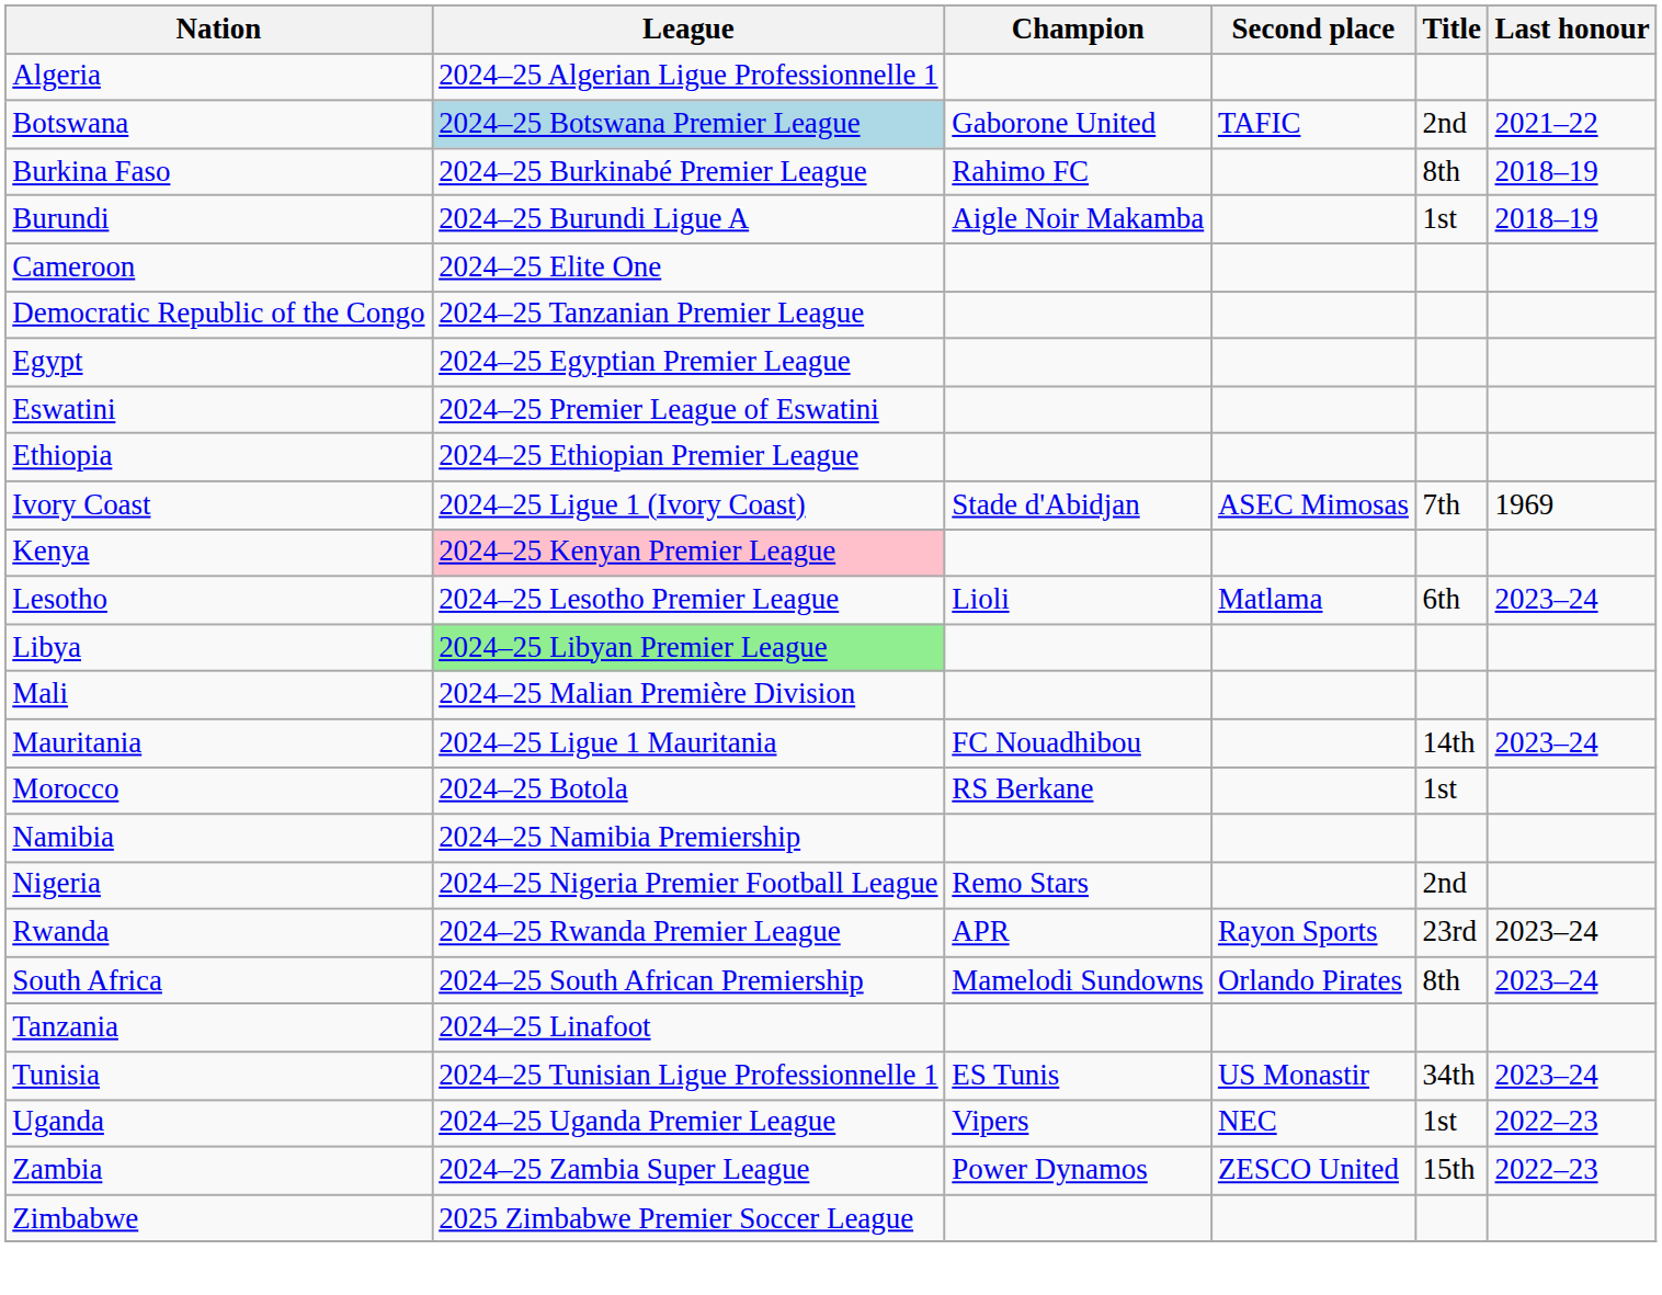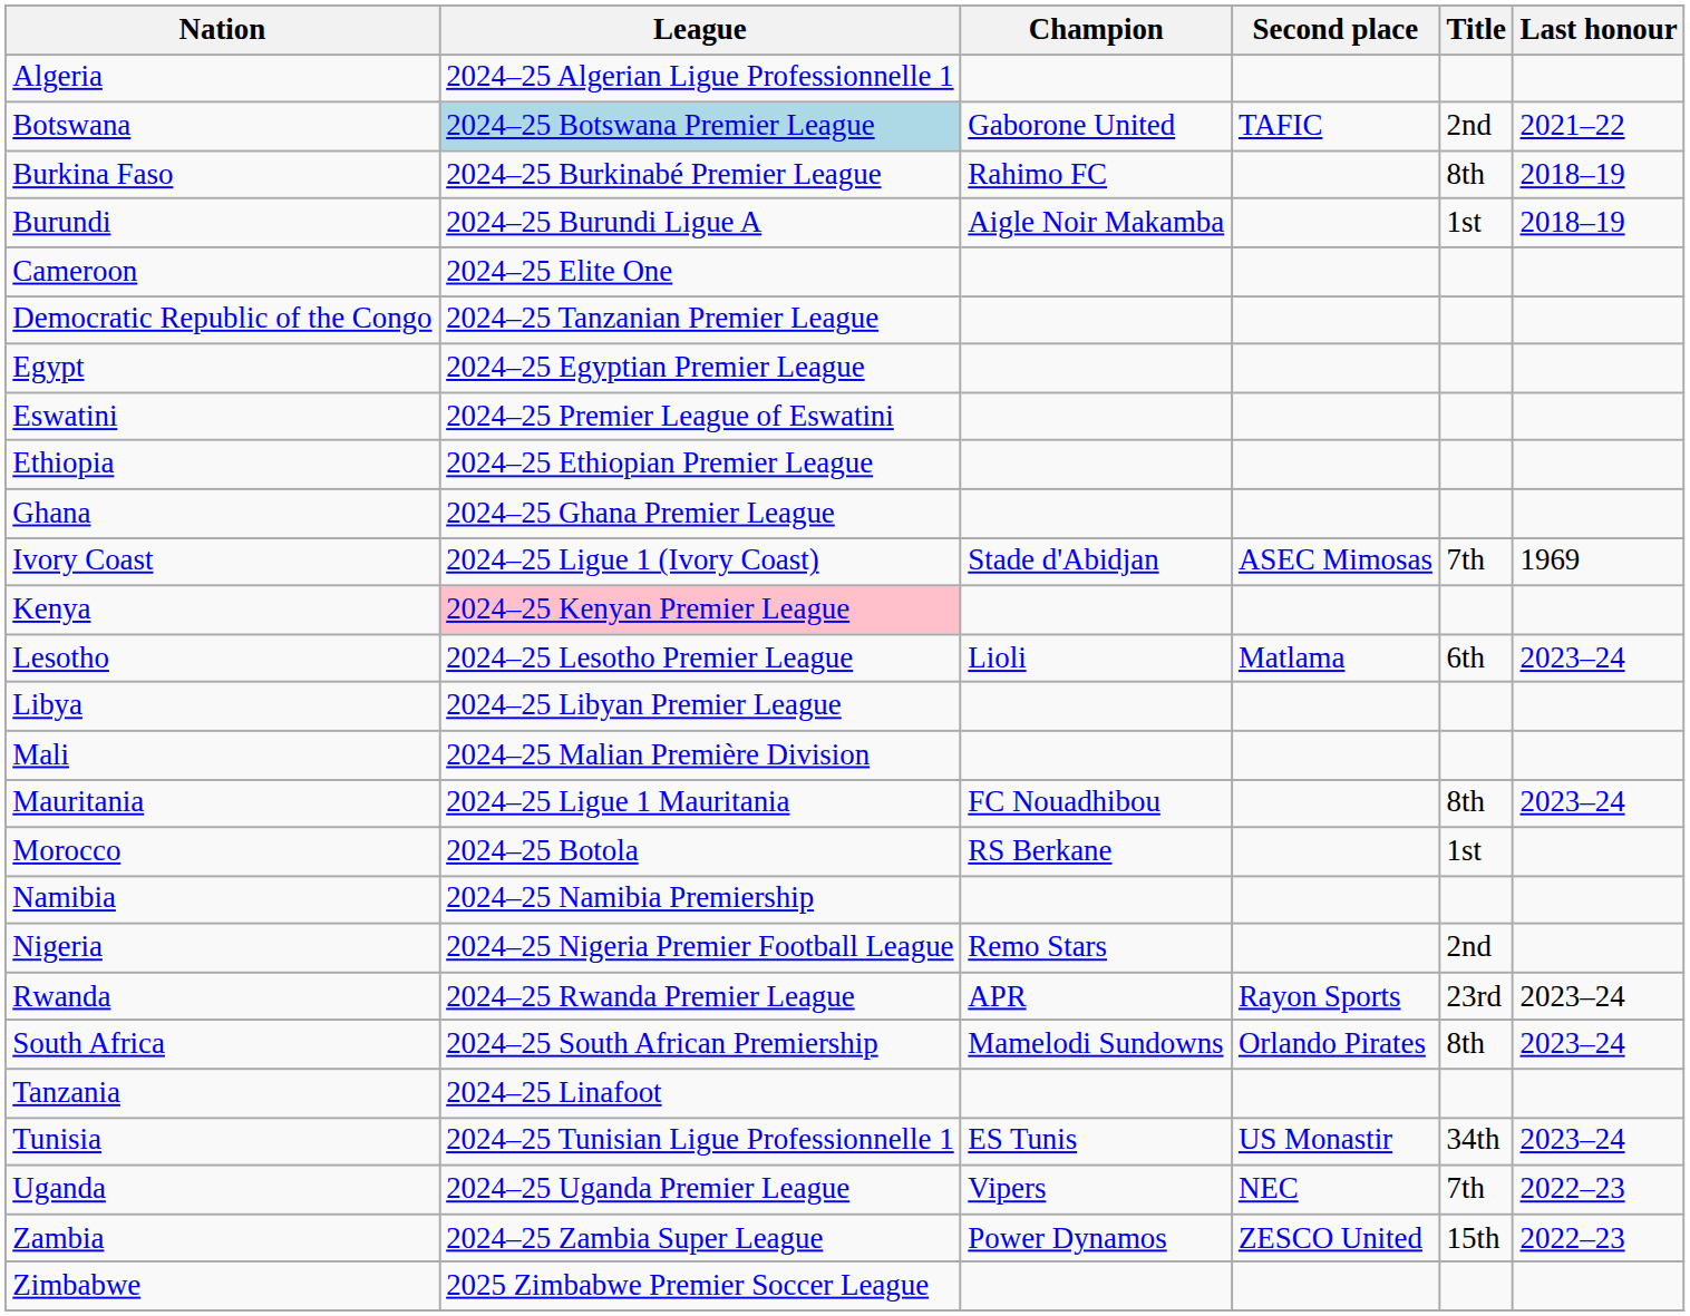 <table class=wikitable style="font-size:14px">
 <tr>
 <th>Nation</th>
 <th>League</th>
 <th>Champion</th>
 <th>Second place</th>
 <th data-sort-type="number">Title</th>
 <th>Last honour</th>
 </tr>
 <tr>
 <td> <a href='#'>Algeria</a></td>
 <td><a href='#'>2024–25 Algerian Ligue Professionnelle 1</a></td>
 <td></td>
 <td></td>
 <td></td>
 <td></td>
 </tr>
 <tr>
 <td> <a href='#'>Botswana</a></td>
 <td style="background: lightblue;"><a href='#'>2024–25 Botswana Premier League</a></td>
 <td><a href='#'>Gaborone United</a></td>
 <td><a href='#'>TAFIC</a></td>
 <td>2nd</td>
 <td><a href='#'>2021–22</a></td>
 </tr>
 <tr>
 <td> <a href='#'>Burkina Faso</a></td>
 <td><a href='#'>2024–25 Burkinabé Premier League</a></td>
 <td><a href='#'>Rahimo FC</a></td>
 <td></td>
 <td>8th</td>
 <td><a href='#'>2018–19</a></td>
 </tr>
 <tr>
 <td> <a href='#'>Burundi</a></td>
 <td><a href='#'>2024–25 Burundi Ligue A</a></td>
 <td><a href='#'>Aigle Noir Makamba</a></td>
 <td></td>
 <td>1st</td>
 <td><a href='#'>2018–19</a></td>
 </tr>
 <tr>
 <td> <a href='#'>Cameroon</a></td>
 <td><a href='#'>2024–25 Elite One</a></td>
 <td></td>
 <td></td>
 <td></td>
 <td></td>
 </tr>
 <tr>
 <td> <a href='#'>Democratic Republic of the Congo</a></td>
 <td><a href='#'>2024–25 Tanzanian Premier League</a></td>
 <td></td>
 <td></td>
 <td></td>
 <td></td>
 </tr>
 <tr>
 <td> <a href='#'>Egypt</a></td>
 <td><a href='#'>2024–25 Egyptian Premier League</a></td>
 <td></td>
 <td></td>
 <td></td>
 <td></td>
 </tr>
 <tr>
 <td> <a href='#'>Eswatini</a></td>
 <td><a href='#'>2024–25 Premier League of Eswatini</a></td>
 <td></td>
 <td></td>
 <td></td>
 <td></td>
 </tr>
 <tr>
 <td> <a href='#'>Ethiopia</a></td>
 <td><a href='#'>2024–25 Ethiopian Premier League</a></td>
 <td></td>
 <td></td>
 <td></td>
 <td></td>
 </tr>
 <tr>
+<td> <a href='#'>Ghana</a></td>
+<td><a href='#'>2024–25 Ghana Premier League</a></td>
+<td></td>
+<td></td>
+<td></td>
+<td></td>
+</tr>
+<tr>
 <td> <a href='#'>Ivory Coast</a></td>
 <td><a href='#'>2024–25 Ligue 1 (Ivory Coast)</a></td>
 <td><a href='#'>Stade d'Abidjan</a></td>
 <td><a href='#'>ASEC Mimosas</a></td>
 <td>7th</td>
 <td>1969</td>
 </tr>
 <tr>
 <td> <a href='#'>Kenya</a></td>
 <td style="background: pink;"><a href='#'>2024–25 Kenyan Premier League</a></td>
 <td></td>
 <td></td>
 <td></td>
 <td></td>
 </tr>
 <tr>
 <td> <a href='#'>Lesotho</a></td>
 <td><a href='#'>2024–25 Lesotho Premier League</a></td>
 <td><a href='#'>Lioli</a></td>
 <td><a href='#'>Matlama</a></td>
 <td>6th</td>
 <td><a href='#'>2023–24</a></td>
 </tr>
 <tr>
 <td> <a href='#'>Libya</a></td>
-<td style="background: lightgreen;"><a href='#'>2024–25 Libyan Premier League</a></td>
+<td><a href='#'>2024–25 Libyan Premier League</a></td>
 <td></td>
 <td></td>
 <td></td>
 <td></td>
 </tr>
 <tr>
 <td> <a href='#'>Mali</a></td>
 <td><a href='#'>2024–25 Malian Première Division</a></td>
 <td></td>
 <td></td>
 <td></td>
 <td></td>
 </tr>
 <tr>
 <td> <a href='#'>Mauritania</a></td>
 <td><a href='#'>2024–25 Ligue 1 Mauritania</a></td>
 <td><a href='#'>FC Nouadhibou</a></td>
 <td></td>
-<td>14th</td>
+<td>8th</td>
 <td><a href='#'>2023–24</a></td>
 </tr>
 <tr>
 <td> <a href='#'>Morocco</a></td>
 <td><a href='#'>2024–25 Botola</a></td>
 <td><a href='#'>RS Berkane</a></td>
 <td></td>
 <td>1st</td>
 <td></td>
 </tr>
 <tr>
 <td> <a href='#'>Namibia</a></td>
 <td><a href='#'>2024–25 Namibia Premiership</a></td>
 <td></td>
 <td></td>
 <td></td>
 <td></td>
 </tr>
 <tr>
 <td> <a href='#'>Nigeria</a></td>
 <td><a href='#'>2024–25 Nigeria Premier Football League</a></td>
 <td><a href='#'>Remo Stars</a></td>
 <td></td>
 <td>2nd</td>
 <td></td>
 </tr>
 <tr>
 <td> <a href='#'>Rwanda</a></td>
 <td><a href='#'>2024–25 Rwanda Premier League</a></td>
 <td><a href='#'>APR</a></td>
 <td><a href='#'>Rayon Sports</a></td>
 <td>23rd</td>
 <td>2023–24</td>
 </tr>
 <tr>
 <td> <a href='#'>South Africa</a></td>
 <td><a href='#'>2024–25 South African Premiership</a></td>
 <td><a href='#'>Mamelodi Sundowns</a></td>
 <td><a href='#'>Orlando Pirates</a></td>
 <td>8th</td>
 <td><a href='#'>2023–24</a></td>
 </tr>
 <tr>
 <td> <a href='#'>Tanzania</a></td>
 <td><a href='#'>2024–25 Linafoot</a></td>
 <td></td>
 <td></td>
 <td></td>
 <td></td>
 </tr>
 <tr>
 <td> <a href='#'>Tunisia</a></td>
 <td><a href='#'>2024–25 Tunisian Ligue Professionnelle 1</a></td>
 <td><a href='#'>ES Tunis</a></td>
 <td><a href='#'>US Monastir</a></td>
 <td>34th</td>
 <td><a href='#'>2023–24</a></td>
 </tr>
 <tr>
 <td> <a href='#'>Uganda</a></td>
 <td><a href='#'>2024–25 Uganda Premier League</a></td>
 <td><a href='#'>Vipers</a></td>
 <td><a href='#'>NEC</a></td>
-<td>1st</td>
+<td>7th</td>
 <td><a href='#'>2022–23</a></td>
 </tr>
 <tr>
 <td> <a href='#'>Zambia</a></td>
 <td><a href='#'>2024–25 Zambia Super League</a></td>
 <td><a href='#'>Power Dynamos</a></td>
 <td><a href='#'>ZESCO United</a></td>
 <td>15th</td>
 <td><a href='#'>2022–23</a></td>
 </tr>
 <tr>
 <td> <a href='#'>Zimbabwe</a></td>
 <td><a href='#'>2025 Zimbabwe Premier Soccer League</a></td>
 <td></td>
 <td></td>
 <td></td>
 <td></td>
 </tr>
 <tr>
 </tr>
 </table>
